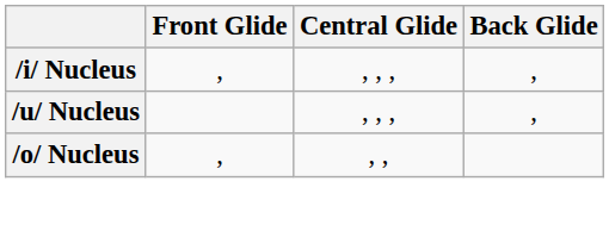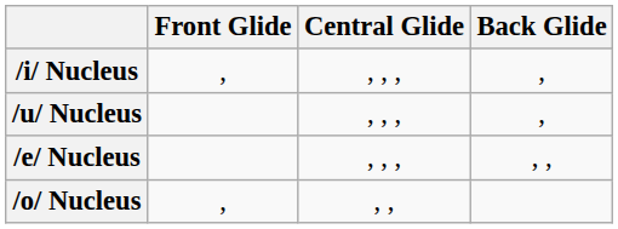 <table class="wikitable" style="text-align:center;">
 <tr>
 <th></th>
 <th>Front Glide</th>
 <th>Central Glide</th>
 <th>Back Glide</th>
 </tr>
 <tr>
 <th>/i/ Nucleus</th>
 <td>, </td>
 <td>, , , </td>
 <td>, </td>
 </tr>
 <tr>
 <th>/u/ Nucleus</th>
 <td></td>
 <td>, , , </td>
 <td>, </td>
 </tr>
 <tr>
+<th>/e/ Nucleus</th>
+<td></td>
+<td>, , , </td>
+<td>, , </td>
+</tr>
+<tr>
 <th>/o/ Nucleus</th>
 <td>, </td>
 <td>, , </td>
 <td></td>
 </tr>
 </table>
